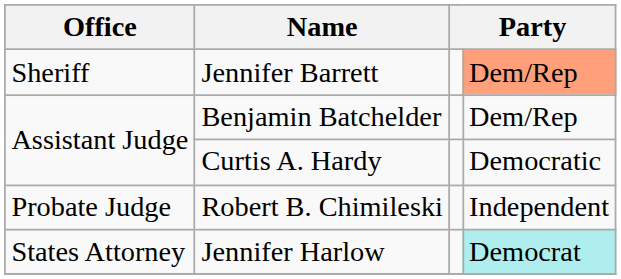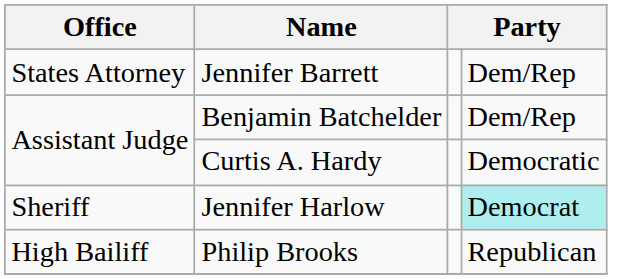 <table class="wikitable sortable">
 <tr>
 <th>Office</th>
 <th>Name</th>
 <th colspan="2">Party</th>
 </tr>
 <tr>
-<td>Sheriff</td>
+<td>States Attorney</td>
 <td>Jennifer Barrett</td>
 <td></td>
-<td style="background: lightsalmon;">Dem/Rep</td>
+<td>Dem/Rep</td>
 </tr>
 <tr>
 <td rowspan=2>Assistant Judge</td>
 <td>Benjamin Batchelder</td>
 <td></td>
 <td>Dem/Rep</td>
 </tr>
 <tr>
 <td>Curtis A. Hardy</td>
 <td></td>
 <td>Democratic</td>
 </tr>
 <tr>
-<td>Probate Judge</td>
-<td>Robert B. Chimileski</td>
-<td></td>
-<td>Independent</td>
-</tr>
-<tr>
-<td>States Attorney</td>
+<td>Sheriff</td>
 <td>Jennifer Harlow</td>
 <td></td>
 <td style="background: paleturquoise;">Democrat</td>
 </tr>
 <tr>
+<td>High Bailiff</td>
+<td>Philip Brooks</td>
+<td></td>
+<td>Republican</td>
+</tr>
+<tr>
 </tr>
 </table>
